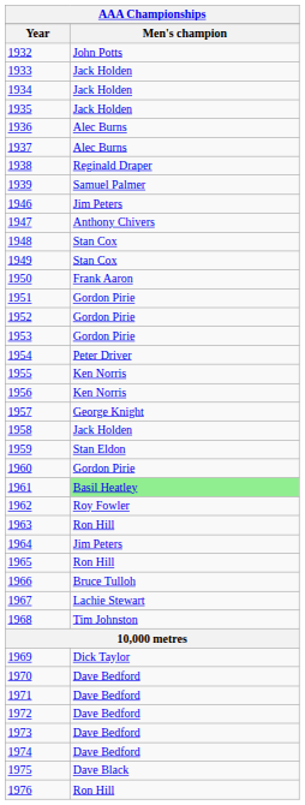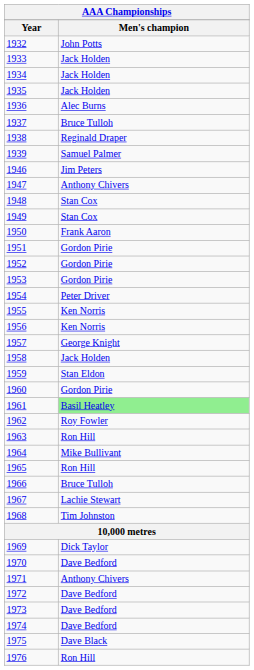 <table class="wikitable">
 <tr>
 <th colspan="2"><a href='#'>AAA Championships</a><br></th>
 </tr>
 <tr>
 </tr>
 <tr>
 <th width=80>Year</th>
 <th width=300>Men's champion</th>
 </tr>
 <tr>
 <td><a href='#'>1932</a></td>
 <td><a href='#'>John Potts</a></td>
 </tr>
 <tr>
 <td><a href='#'>1933</a></td>
 <td><a href='#'>Jack Holden</a></td>
 </tr>
 <tr>
 <td><a href='#'>1934</a></td>
 <td><a href='#'>Jack Holden</a></td>
 </tr>
 <tr>
 <td><a href='#'>1935</a></td>
 <td><a href='#'>Jack Holden</a></td>
 </tr>
 <tr>
 <td><a href='#'>1936</a></td>
 <td><a href='#'>Alec Burns</a></td>
 </tr>
 <tr>
 <td><a href='#'>1937</a></td>
-<td><a href='#'>Alec Burns</a></td>
+<td><a href='#'>Bruce Tulloh</a></td>
 </tr>
 <tr>
 <td><a href='#'>1938</a></td>
 <td><a href='#'>Reginald Draper</a></td>
 </tr>
 <tr>
 <td><a href='#'>1939</a></td>
 <td><a href='#'>Samuel Palmer</a></td>
 </tr>
 <tr>
 <td><a href='#'>1946</a></td>
 <td><a href='#'>Jim Peters</a></td>
 </tr>
 <tr>
 <td><a href='#'>1947</a></td>
 <td><a href='#'>Anthony Chivers</a></td>
 </tr>
 <tr>
 <td><a href='#'>1948</a></td>
 <td><a href='#'>Stan Cox</a></td>
 </tr>
 <tr>
 <td><a href='#'>1949</a></td>
 <td><a href='#'>Stan Cox</a></td>
 </tr>
 <tr>
 <td><a href='#'>1950</a></td>
 <td><a href='#'>Frank Aaron</a></td>
 </tr>
 <tr>
 <td><a href='#'>1951</a></td>
 <td><a href='#'>Gordon Pirie</a></td>
 </tr>
 <tr>
 <td><a href='#'>1952</a></td>
 <td><a href='#'>Gordon Pirie</a></td>
 </tr>
 <tr>
 <td><a href='#'>1953</a></td>
 <td><a href='#'>Gordon Pirie</a></td>
 </tr>
 <tr>
 <td><a href='#'>1954</a></td>
 <td><a href='#'>Peter Driver</a></td>
 </tr>
 <tr>
 <td><a href='#'>1955</a></td>
 <td><a href='#'>Ken Norris</a></td>
 </tr>
 <tr>
 <td><a href='#'>1956</a></td>
 <td><a href='#'>Ken Norris</a></td>
 </tr>
 <tr>
 <td><a href='#'>1957</a></td>
 <td><a href='#'>George Knight</a></td>
 </tr>
 <tr>
 <td><a href='#'>1958</a></td>
 <td><a href='#'>Jack Holden</a></td>
 </tr>
 <tr>
 <td><a href='#'>1959</a></td>
 <td><a href='#'>Stan Eldon</a></td>
 </tr>
 <tr>
 <td><a href='#'>1960</a></td>
 <td><a href='#'>Gordon Pirie</a></td>
 </tr>
 <tr>
 <td><a href='#'>1961</a></td>
 <td style="background: lightgreen;"><a href='#'>Basil Heatley</a></td>
 </tr>
 <tr>
 <td><a href='#'>1962</a></td>
 <td><a href='#'>Roy Fowler</a></td>
 </tr>
 <tr>
 <td><a href='#'>1963</a></td>
 <td><a href='#'>Ron Hill</a></td>
 </tr>
 <tr>
 <td><a href='#'>1964</a></td>
-<td><a href='#'>Jim Peters</a></td>
+<td><a href='#'>Mike Bullivant</a></td>
 </tr>
 <tr>
 <td><a href='#'>1965</a></td>
 <td><a href='#'>Ron Hill</a></td>
 </tr>
 <tr>
 <td><a href='#'>1966</a></td>
 <td><a href='#'>Bruce Tulloh</a></td>
 </tr>
 <tr>
 <td><a href='#'>1967</a></td>
 <td><a href='#'>Lachie Stewart</a></td>
 </tr>
 <tr>
 <td><a href='#'>1968</a></td>
 <td><a href='#'>Tim Johnston</a></td>
 </tr>
 <tr>
 <th colspan="2"><strong>10,000 metres</strong></th>
 </tr>
 <tr>
 <td><a href='#'>1969</a></td>
 <td><a href='#'>Dick Taylor</a></td>
 </tr>
 <tr>
 <td><a href='#'>1970</a></td>
 <td><a href='#'>Dave Bedford</a></td>
 </tr>
 <tr>
 <td><a href='#'>1971</a></td>
-<td><a href='#'>Dave Bedford</a></td>
+<td><a href='#'>Anthony Chivers</a></td>
 </tr>
 <tr>
 <td><a href='#'>1972</a></td>
 <td><a href='#'>Dave Bedford</a></td>
 </tr>
 <tr>
 <td><a href='#'>1973</a></td>
 <td><a href='#'>Dave Bedford</a></td>
 </tr>
 <tr>
 <td><a href='#'>1974</a></td>
 <td><a href='#'>Dave Bedford</a></td>
 </tr>
 <tr>
 <td><a href='#'>1975</a></td>
 <td><a href='#'>Dave Black</a></td>
 </tr>
 <tr>
 <td><a href='#'>1976</a></td>
 <td><a href='#'>Ron Hill</a></td>
 </tr>
 </table>
